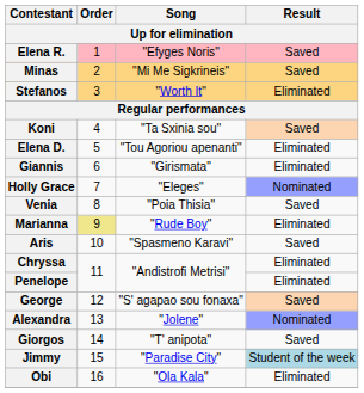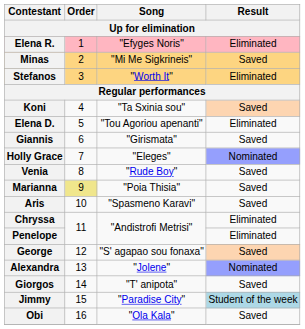 <table class="wikitable sortable plainrowheaders" style="text-align:center;">
 <tr>
 <th scope="col">Contestant</th>
 <th scope="col">Order</th>
 <th scope="col">Song</th>
 <th scope="col">Result</th>
 </tr>
 <tr>
 <th colspan="4">Up for elimination</th>
 </tr>
 <tr style="background:lightpink">
 <th scope="row">Elena R.</th>
 <td>1</td>
 <td>"Efyges Noris"</td>
-<td>Saved</td>
+<td>Eliminated</td>
 </tr>
 <tr style="background:#fdd581">
 <th scope="row">Minas</th>
 <td>2</td>
 <td>"Mi Me Sigkrineis"</td>
 <td>Saved</td>
 </tr>
 <tr style="background:#fdd581">
 <th scope="row">Stefanos</th>
 <td>3</td>
 <td>"<a href='#'>Worth It</a>"</td>
 <td>Eliminated</td>
 </tr>
 <tr>
 <th colspan="4">Regular performances</th>
 </tr>
 <tr>
 <th scope="row">Koni</th>
 <td>4</td>
 <td>"Ta Sxinia sou"</td>
 <td style="background:#fdd5b1">Saved</td>
 </tr>
 <tr>
 <th scope="row">Elena D.</th>
 <td>5</td>
 <td>"Tou Agoriou apenanti"</td>
 <td>Eliminated</td>
 </tr>
 <tr>
 <th scope="row">Giannis</th>
 <td>6</td>
 <td>"Girismata"</td>
-<td>Eliminated</td>
+<td>Saved</td>
 </tr>
 <tr>
 <th scope="row">Holly Grace</th>
 <td>7</td>
 <td>"Eleges"</td>
 <td style="background:#959ffd">Nominated</td>
 </tr>
 <tr>
 <th scope="row">Venia</th>
 <td>8</td>
-<td>"Poia Thisia"</td>
+<td>"<a href='#'>Rude Boy</a>"</td>
 <td>Saved</td>
 </tr>
 <tr>
 <th scope="row">Marianna</th>
 <td style="background: khaki;">9</td>
-<td>"<a href='#'>Rude Boy</a>"</td>
-<td>Eliminated</td>
+<td>"Poia Thisia"</td>
+<td>Saved</td>
 </tr>
 <tr>
 <th scope="row">Aris</th>
 <td>10</td>
 <td>"Spasmeno Karavi"</td>
 <td>Saved</td>
 </tr>
 <tr>
 <th scope="row">Chryssa</th>
 <td rowspan="2">11</td>
 <td rowspan="2">"Andistrofi Metrisi"</td>
 <td>Eliminated</td>
 </tr>
 <tr>
 <th scope="row">Penelope</th>
 <td>Eliminated</td>
 </tr>
 <tr>
 <th scope="row">George</th>
 <td>12</td>
 <td>"S' agapao sou fonaxa"</td>
 <td style="background:#fdd5b1">Saved</td>
 </tr>
 <tr>
 <th scope="row">Alexandra</th>
 <td>13</td>
 <td>"<a href='#'>Jolene</a>"</td>
 <td style="background:#959ffd">Nominated</td>
 </tr>
 <tr>
 <th scope="row">Giorgos</th>
 <td>14</td>
 <td>"T' anipota"</td>
 <td>Saved</td>
 </tr>
 <tr>
 <th scope="row">Jimmy</th>
 <td>15</td>
 <td>"<a href='#'>Paradise City</a>"</td>
 <td style="background-color: lightblue;">Student of the week</td>
 </tr>
 <tr>
 <th scope="row">Obi</th>
 <td>16</td>
 <td>"<a href='#'>Ola Kala</a>"</td>
-<td>Eliminated</td>
+<td>Saved</td>
 </tr>
 <tr>
 </tr>
 </table>
